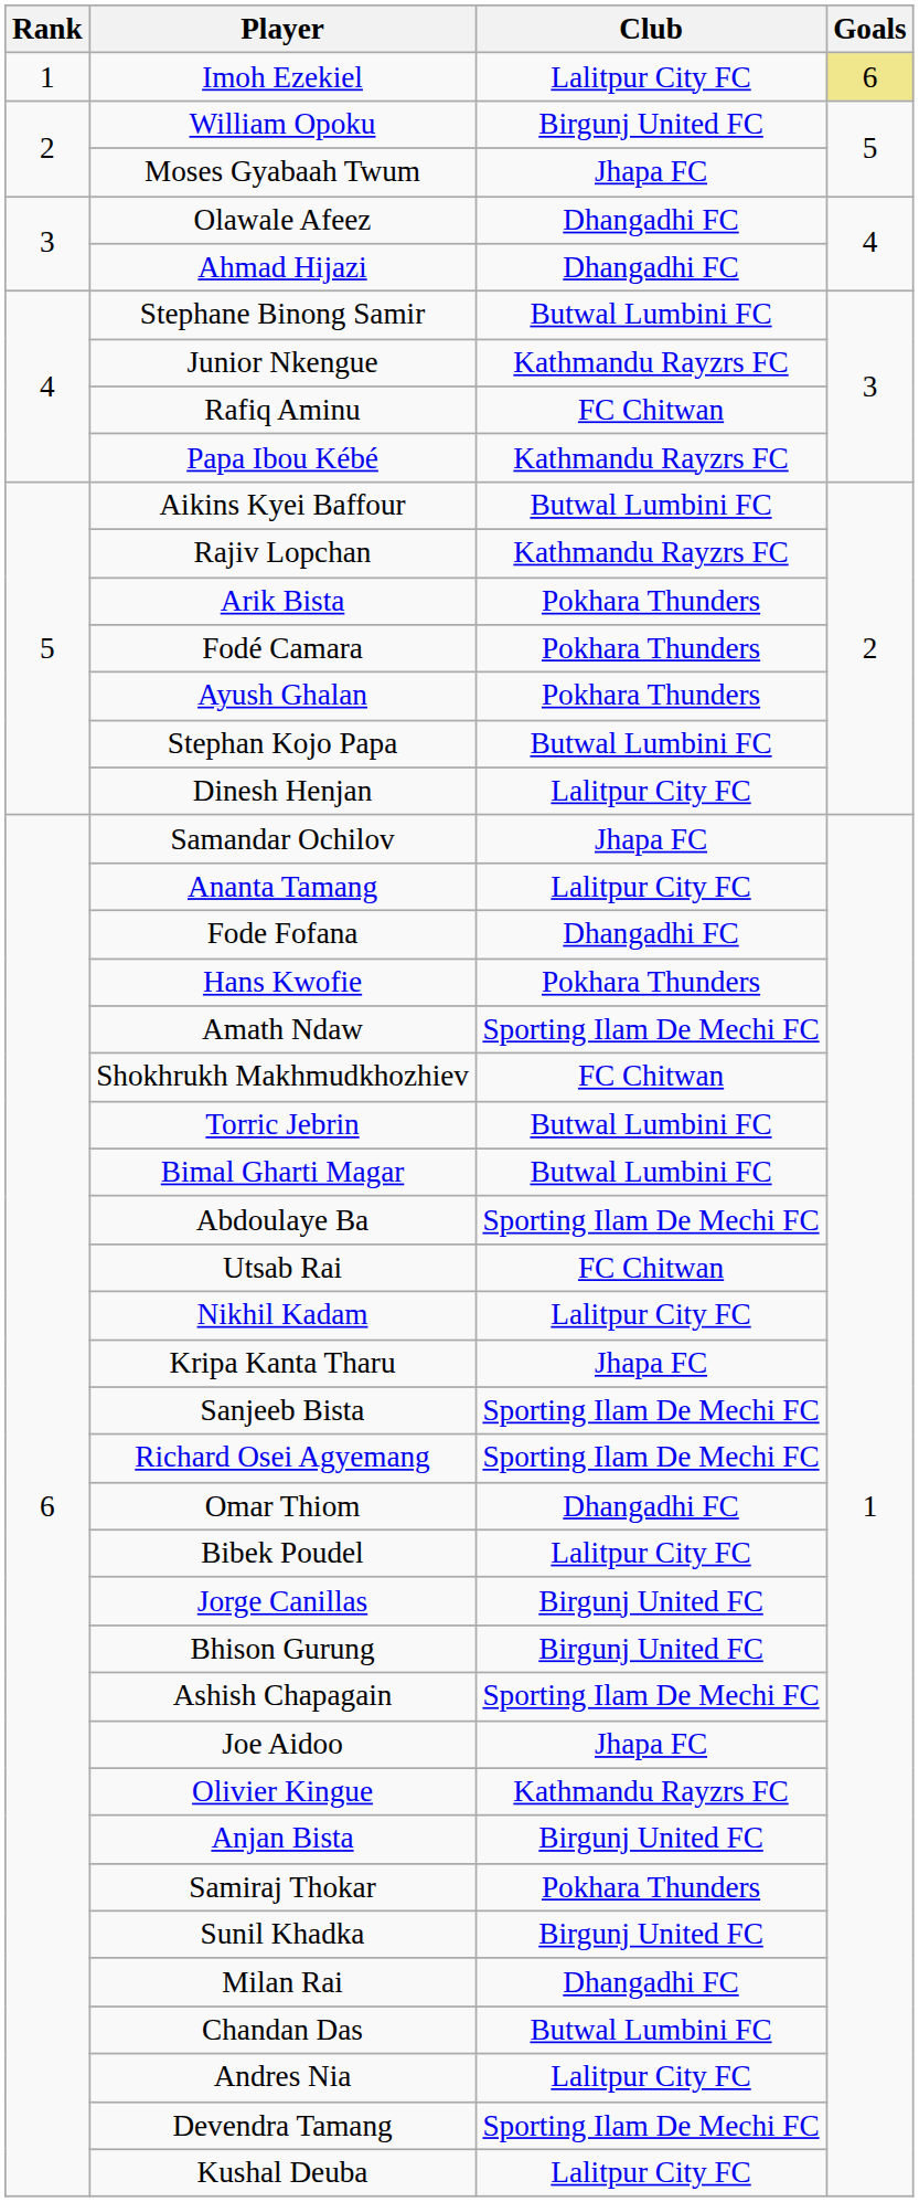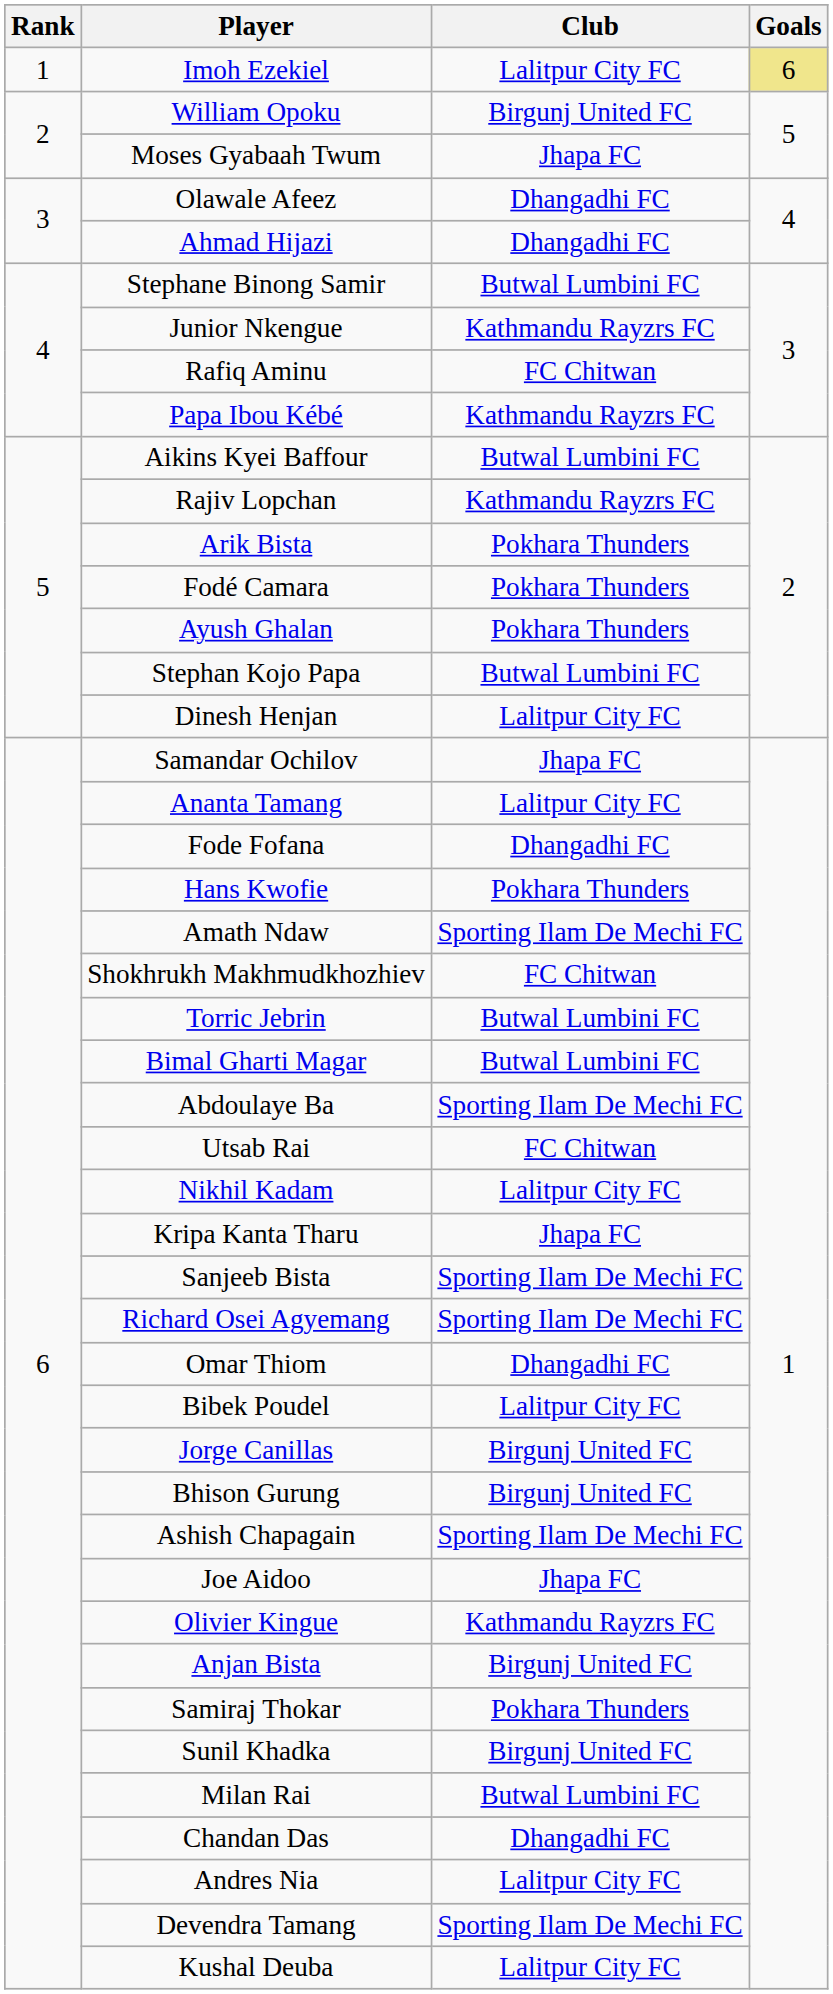 <table class="wikitable" style="text-align:center">
 <tr>
 <th>Rank</th>
 <th>Player</th>
 <th>Club</th>
 <th>Goals</th>
 </tr>
 <tr>
 <td>1</td>
 <td> <a href='#'>Imoh Ezekiel</a></td>
 <td><a href='#'>Lalitpur City FC</a></td>
 <td style="background: khaki;">6</td>
 </tr>
 <tr>
 <td rowspan="2">2</td>
 <td> <a href='#'>William Opoku</a></td>
 <td><a href='#'>Birgunj United FC</a></td>
 <td rowspan="2">5</td>
 </tr>
 <tr>
 <td> Moses Gyabaah Twum</td>
 <td><a href='#'>Jhapa FC</a></td>
 </tr>
 <tr>
 <td rowspan="2">3</td>
 <td> Olawale Afeez</td>
 <td><a href='#'>Dhangadhi FC</a></td>
 <td rowspan="2">4</td>
 </tr>
 <tr>
 <td> <a href='#'>Ahmad Hijazi</a></td>
 <td><a href='#'>Dhangadhi FC</a></td>
 </tr>
 <tr>
 <td rowspan="4">4</td>
 <td> Stephane Binong Samir</td>
 <td><a href='#'>Butwal Lumbini FC</a></td>
 <td rowspan="4">3</td>
 </tr>
 <tr>
 <td> Junior Nkengue</td>
 <td><a href='#'>Kathmandu Rayzrs FC</a></td>
 </tr>
 <tr>
 <td> Rafiq Aminu</td>
 <td><a href='#'>FC Chitwan</a></td>
 </tr>
 <tr>
 <td> <a href='#'>Papa Ibou Kébé</a></td>
 <td><a href='#'>Kathmandu Rayzrs FC</a></td>
 </tr>
 <tr>
 <td rowspan="7">5</td>
 <td> Aikins Kyei Baffour</td>
 <td><a href='#'>Butwal Lumbini FC</a></td>
 <td rowspan="7">2</td>
 </tr>
 <tr>
 <td> Rajiv Lopchan</td>
 <td><a href='#'>Kathmandu Rayzrs FC</a></td>
 </tr>
 <tr>
 <td> <a href='#'>Arik Bista</a></td>
 <td><a href='#'>Pokhara Thunders</a></td>
 </tr>
 <tr>
 <td> Fodé Camara</td>
 <td><a href='#'>Pokhara Thunders</a></td>
 </tr>
 <tr>
 <td> <a href='#'>Ayush Ghalan</a></td>
 <td><a href='#'>Pokhara Thunders</a></td>
 </tr>
 <tr>
 <td> Stephan Kojo Papa</td>
 <td><a href='#'>Butwal Lumbini FC</a></td>
 </tr>
 <tr>
 <td> Dinesh Henjan</td>
 <td><a href='#'>Lalitpur City FC</a></td>
 </tr>
 <tr>
 <td rowspan="29">6</td>
 <td> Samandar Ochilov</td>
 <td><a href='#'>Jhapa FC</a></td>
 <td rowspan="29">1</td>
 </tr>
 <tr>
 <td> <a href='#'>Ananta Tamang</a></td>
 <td><a href='#'>Lalitpur City FC</a></td>
 </tr>
 <tr>
 <td> Fode Fofana</td>
 <td><a href='#'>Dhangadhi FC</a></td>
 </tr>
 <tr>
 <td> <a href='#'>Hans Kwofie</a></td>
 <td><a href='#'>Pokhara Thunders</a></td>
 </tr>
 <tr>
 <td> Amath Ndaw</td>
 <td><a href='#'>Sporting Ilam De Mechi FC</a></td>
 </tr>
 <tr>
 <td> Shokhrukh Makhmudkhozhiev</td>
 <td><a href='#'>FC Chitwan</a></td>
 </tr>
 <tr>
 <td> <a href='#'>Torric Jebrin</a></td>
 <td><a href='#'>Butwal Lumbini FC</a></td>
 </tr>
 <tr>
 <td> <a href='#'>Bimal Gharti Magar</a></td>
 <td><a href='#'>Butwal Lumbini FC</a></td>
 </tr>
 <tr>
 <td> Abdoulaye Ba</td>
 <td><a href='#'>Sporting Ilam De Mechi FC</a></td>
 </tr>
 <tr>
 <td> Utsab Rai</td>
 <td><a href='#'>FC Chitwan</a></td>
 </tr>
 <tr>
 <td> <a href='#'>Nikhil Kadam</a></td>
 <td><a href='#'>Lalitpur City FC</a></td>
 </tr>
 <tr>
 <td> Kripa Kanta Tharu</td>
 <td><a href='#'>Jhapa FC</a></td>
 </tr>
 <tr>
 <td> Sanjeeb Bista</td>
 <td><a href='#'>Sporting Ilam De Mechi FC</a></td>
 </tr>
 <tr>
 <td> <a href='#'>Richard Osei Agyemang</a></td>
 <td><a href='#'>Sporting Ilam De Mechi FC</a></td>
 </tr>
 <tr>
 <td> Omar Thiom</td>
 <td><a href='#'>Dhangadhi FC</a></td>
 </tr>
 <tr>
 <td> Bibek Poudel</td>
 <td><a href='#'>Lalitpur City FC</a></td>
 </tr>
 <tr>
 <td> <a href='#'>Jorge Canillas</a></td>
 <td><a href='#'>Birgunj United FC</a></td>
 </tr>
 <tr>
 <td> Bhison Gurung</td>
 <td><a href='#'>Birgunj United FC</a></td>
 </tr>
 <tr>
 <td> Ashish Chapagain</td>
 <td><a href='#'>Sporting Ilam De Mechi FC</a></td>
 </tr>
 <tr>
 <td> Joe Aidoo</td>
 <td><a href='#'>Jhapa FC</a></td>
 </tr>
 <tr>
 <td> <a href='#'>Olivier Kingue</a></td>
 <td><a href='#'>Kathmandu Rayzrs FC</a></td>
 </tr>
 <tr>
 <td> <a href='#'>Anjan Bista</a></td>
 <td><a href='#'>Birgunj United FC</a></td>
 </tr>
 <tr>
 <td> Samiraj Thokar</td>
 <td><a href='#'>Pokhara Thunders</a></td>
 </tr>
 <tr>
 <td> Sunil Khadka</td>
 <td><a href='#'>Birgunj United FC</a></td>
 </tr>
 <tr>
 <td> Milan Rai</td>
-<td><a href='#'>Dhangadhi FC</a></td>
+<td><a href='#'>Butwal Lumbini FC</a></td>
 </tr>
 <tr>
 <td> Chandan Das</td>
-<td><a href='#'>Butwal Lumbini FC</a></td>
+<td><a href='#'>Dhangadhi FC</a></td>
 </tr>
 <tr>
 <td> Andres Nia</td>
 <td><a href='#'>Lalitpur City FC</a></td>
 </tr>
 <tr>
 <td> Devendra Tamang</td>
 <td><a href='#'>Sporting Ilam De Mechi FC</a></td>
 </tr>
 <tr>
 <td> Kushal Deuba</td>
 <td><a href='#'>Lalitpur City FC</a></td>
 </tr>
 </table>
